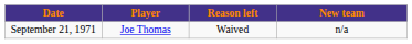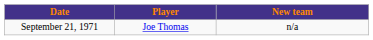 <table class="wikitable sortable sortable">
 <tr>
 <th style="background:#423189; color:#FF8800" width="10%">Date</th>
 <th style="background:#423189; color:#FF8800" width="10%">Player</th>
-<th style="background:#423189; color:#FF8800" width="10%">Reason left</th>
 <th style="background:#423189; color:#FF8800" width="15%">New team</th>
 </tr>
 <tr style="text-align: center">
 <td>September 21, 1971</td>
 <td><a href='#'>Joe Thomas</a></td>
-<td>Waived</td>
 <td>n/a</td>
 </tr>
 </table>
